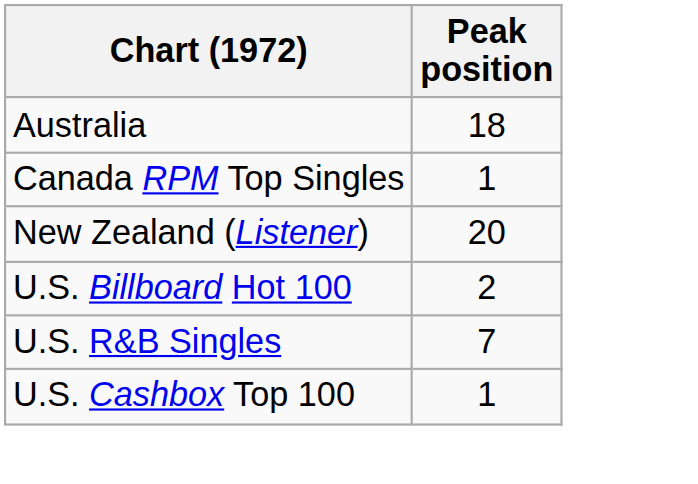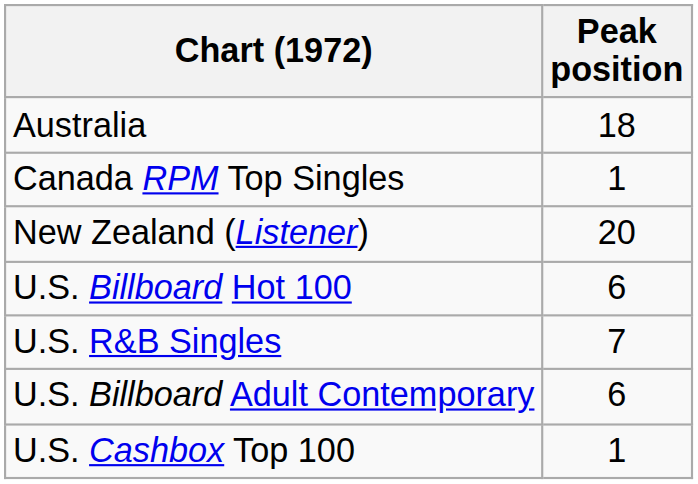 <table class="wikitable sortable">
 <tr>
 <th>Chart (1972)</th>
 <th>Peak<br>position</th>
 </tr>
 <tr>
 <td>Australia</td>
 <td style="text-align:center;">18</td>
 </tr>
 <tr>
 <td>Canada <a href='#'><em>RPM</em></a> Top Singles</td>
 <td style="text-align:center;">1</td>
 </tr>
 <tr>
 <td>New Zealand (<em><a href='#'>Listener</a></em>) </td>
 <td style="text-align:center;">20</td>
 </tr>
 <tr>
 <td>U.S. <em><a href='#'>Billboard</a></em> <a href='#'>Hot 100</a></td>
-<td style="text-align:center;">2</td>
+<td style="text-align:center;">6</td>
 </tr>
 <tr>
 <td>U.S. <a href='#'>R&B Singles</a></td>
 <td style="text-align:center;">7</td>
 </tr>
 <tr>
+<td>U.S. <em>Billboard</em> <a href='#'>Adult Contemporary</a></td>
+<td align="center">6</td>
+</tr>
+<tr>
 <td>U.S. <em><a href='#'>Cashbox</a></em> Top 100</td>
 <td style="text-align:center;">1</td>
 </tr>
 </table>
